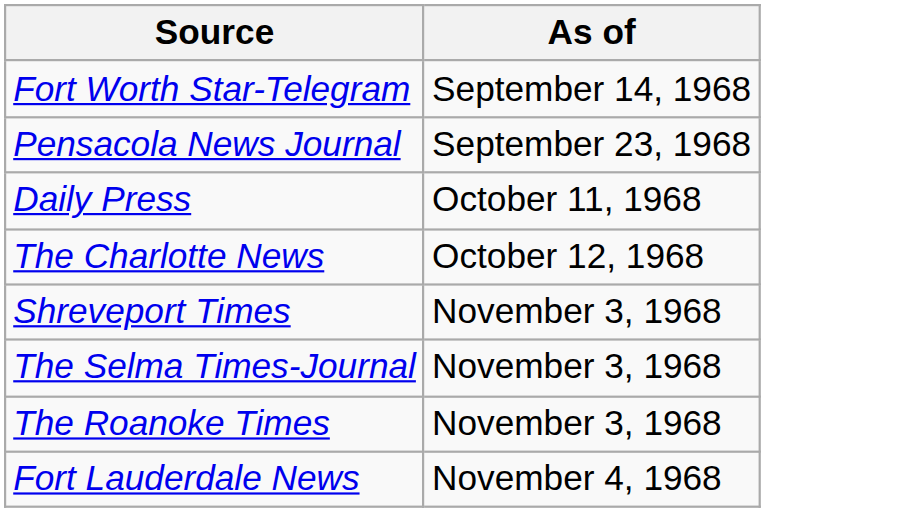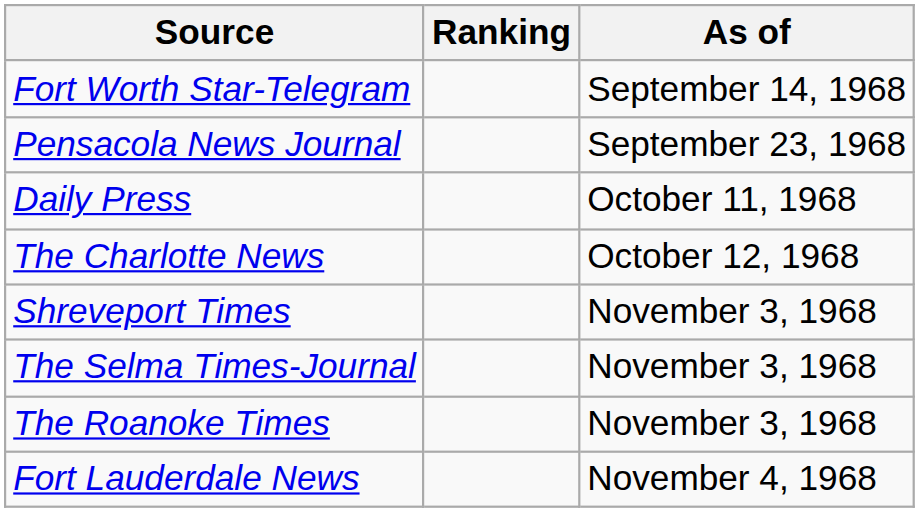 <table class="wikitable">
 <tr>
 <th>Source</th>
+<th>Ranking</th>
 <th>As of</th>
 </tr>
 <tr>
 <td align="left"><em><a href='#'>Fort Worth Star-Telegram</a></em></td>
+<td></td>
 <td>September 14, 1968</td>
 </tr>
 <tr>
 <td align="left"><em><a href='#'>Pensacola News Journal</a></em></td>
+<td></td>
 <td>September 23, 1968</td>
 </tr>
 <tr>
 <td align="left"><em><a href='#'>Daily Press</a></em></td>
+<td></td>
 <td>October 11, 1968</td>
 </tr>
 <tr>
 <td align="left"><em><a href='#'>The Charlotte News</a></em></td>
+<td></td>
 <td>October 12, 1968</td>
 </tr>
 <tr>
 <td align="left"><em><a href='#'>Shreveport Times</a></em></td>
+<td></td>
 <td>November 3, 1968</td>
 </tr>
 <tr>
 <td align="left"><em><a href='#'>The Selma Times-Journal</a></em></td>
+<td></td>
 <td>November 3, 1968</td>
 </tr>
 <tr>
 <td align="left"><em><a href='#'>The Roanoke Times</a></em></td>
+<td></td>
 <td>November 3, 1968</td>
 </tr>
 <tr>
 <td align="left"><em><a href='#'>Fort Lauderdale News</a></em></td>
+<td></td>
 <td>November 4, 1968</td>
 </tr>
 </table>
